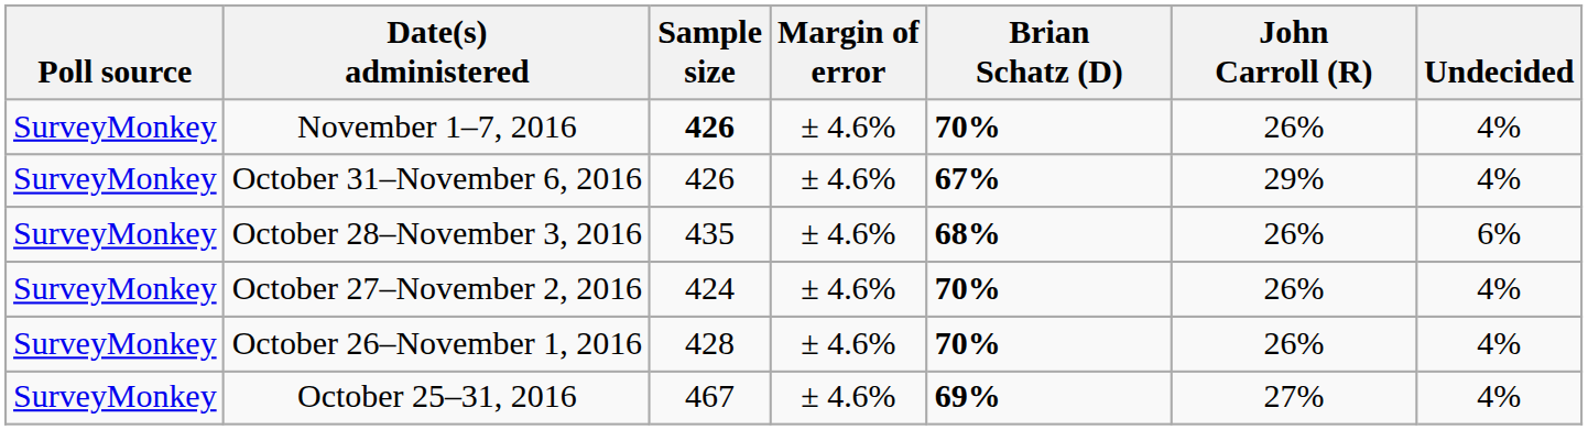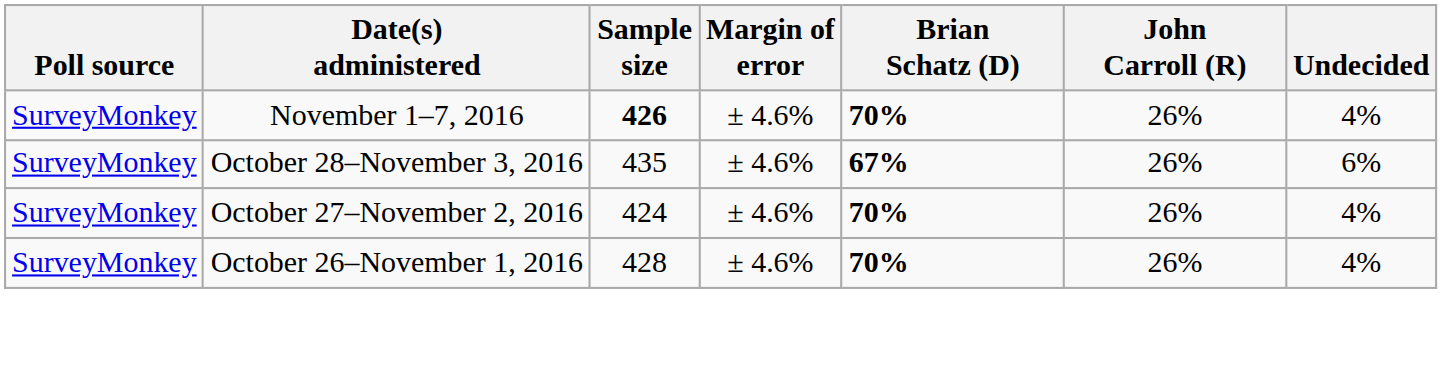 <table class="wikitable" style="font-size:90%;">
 <tr valign= bottom>
 <th>Poll source</th>
 <th>Date(s)<br>administered</th>
 <th>Sample<br>size</th>
 <th>Margin of<br>error</th>
 <th style="width:100px;">Brian<br>Schatz (D)</th>
 <th style="width:100px;">John<br>Carroll (R)</th>
 <th>Undecided</th>
 </tr>
 <tr>
 <td><a href='#'>SurveyMonkey</a></td>
 <td align=center>November 1–7, 2016</td>
 <td align=center><strong>426</strong></td>
 <td align=center>± 4.6%</td>
 <td><strong>70%</strong></td>
 <td align=center>26%</td>
 <td align=center>4%</td>
 </tr>
 <tr>
 <td><a href='#'>SurveyMonkey</a></td>
-<td align=center>October 31–November 6, 2016</td>
-<td align=center>426</td>
-<td align=center>± 4.6%</td>
-<td><strong>67%</strong></td>
-<td align=center>29%</td>
-<td align=center>4%</td>
-</tr>
-<tr>
-<td><a href='#'>SurveyMonkey</a></td>
 <td align=center>October 28–November 3, 2016</td>
 <td align=center>435</td>
 <td align=center>± 4.6%</td>
-<td><strong>68%</strong></td>
+<td><strong>67%</strong></td>
 <td align=center>26%</td>
 <td align=center>6%</td>
 </tr>
 <tr>
 <td><a href='#'>SurveyMonkey</a></td>
 <td align=center>October 27–November 2, 2016</td>
 <td align=center>424</td>
 <td align=center>± 4.6%</td>
 <td><strong>70%</strong></td>
 <td align=center>26%</td>
 <td align=center>4%</td>
 </tr>
 <tr>
 <td><a href='#'>SurveyMonkey</a></td>
 <td align=center>October 26–November 1, 2016</td>
 <td align=center>428</td>
 <td align=center>± 4.6%</td>
 <td><strong>70%</strong></td>
 <td align=center>26%</td>
 <td align=center>4%</td>
 </tr>
-<tr>
-<td><a href='#'>SurveyMonkey</a></td>
-<td align=center>October 25–31, 2016</td>
-<td align=center>467</td>
-<td align=center>± 4.6%</td>
-<td><strong>69%</strong></td>
-<td align=center>27%</td>
-<td align=center>4%</td>
-</tr>
 </table>
